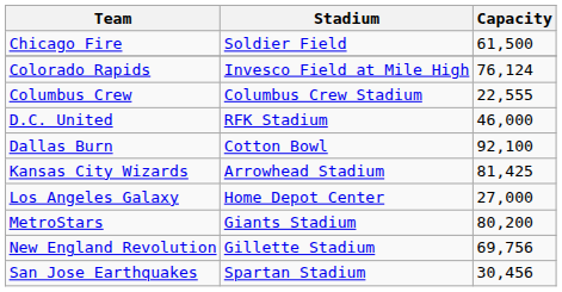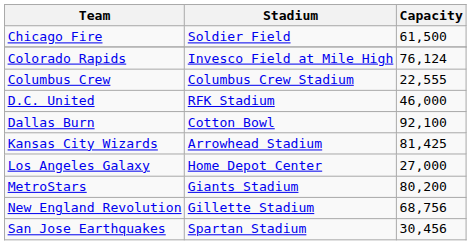 <table class="wikitable sortable" style="text-align:left">
 <tr>
 <th>Team</th>
 <th>Stadium</th>
 <th>Capacity</th>
 </tr>
 <tr>
 <td><a href='#'>Chicago Fire</a></td>
 <td><a href='#'>Soldier Field</a></td>
 <td>61,500</td>
 </tr>
 <tr>
 </tr>
 <tr>
 <td><a href='#'>Colorado Rapids</a></td>
 <td><a href='#'>Invesco Field at Mile High</a></td>
 <td>76,124</td>
 </tr>
 <tr>
 <td><a href='#'>Columbus Crew</a></td>
 <td><a href='#'>Columbus Crew Stadium</a></td>
 <td>22,555</td>
 </tr>
 <tr>
 <td><a href='#'>D.C. United</a></td>
 <td><a href='#'>RFK Stadium</a></td>
 <td>46,000</td>
 </tr>
 <tr>
 <td><a href='#'>Dallas Burn</a></td>
 <td><a href='#'>Cotton Bowl</a></td>
 <td>92,100</td>
 </tr>
 <tr>
 <td><a href='#'>Kansas City Wizards</a></td>
 <td><a href='#'>Arrowhead Stadium</a></td>
 <td>81,425</td>
 </tr>
 <tr>
 <td><a href='#'>Los Angeles Galaxy</a></td>
 <td><a href='#'>Home Depot Center</a></td>
 <td>27,000</td>
 </tr>
 <tr>
 <td><a href='#'>MetroStars</a></td>
 <td><a href='#'>Giants Stadium</a></td>
 <td>80,200</td>
 </tr>
 <tr>
 <td><a href='#'>New England Revolution</a></td>
 <td><a href='#'>Gillette Stadium</a></td>
-<td>69,756</td>
+<td>68,756</td>
 </tr>
 <tr>
 <td><a href='#'>San Jose Earthquakes</a></td>
 <td><a href='#'>Spartan Stadium</a></td>
 <td>30,456</td>
 </tr>
 </table>
